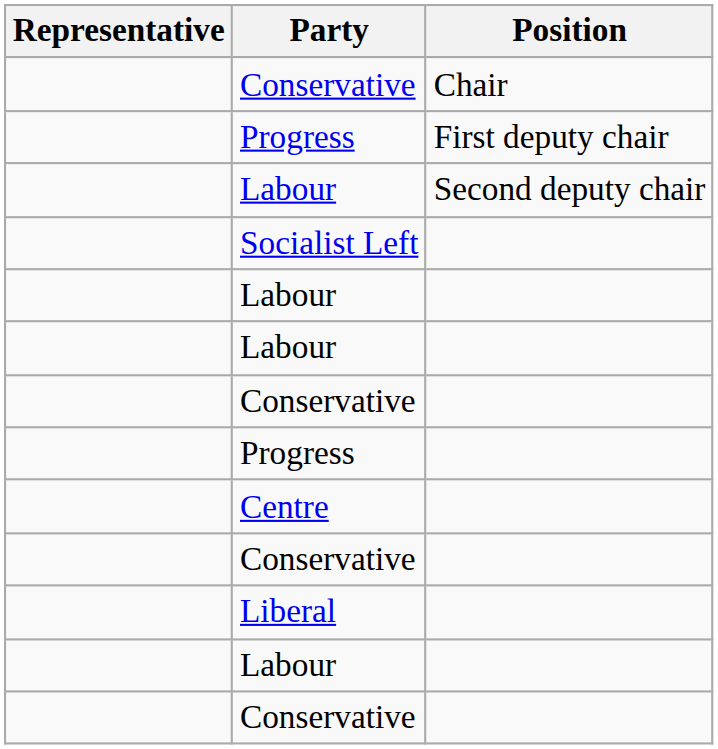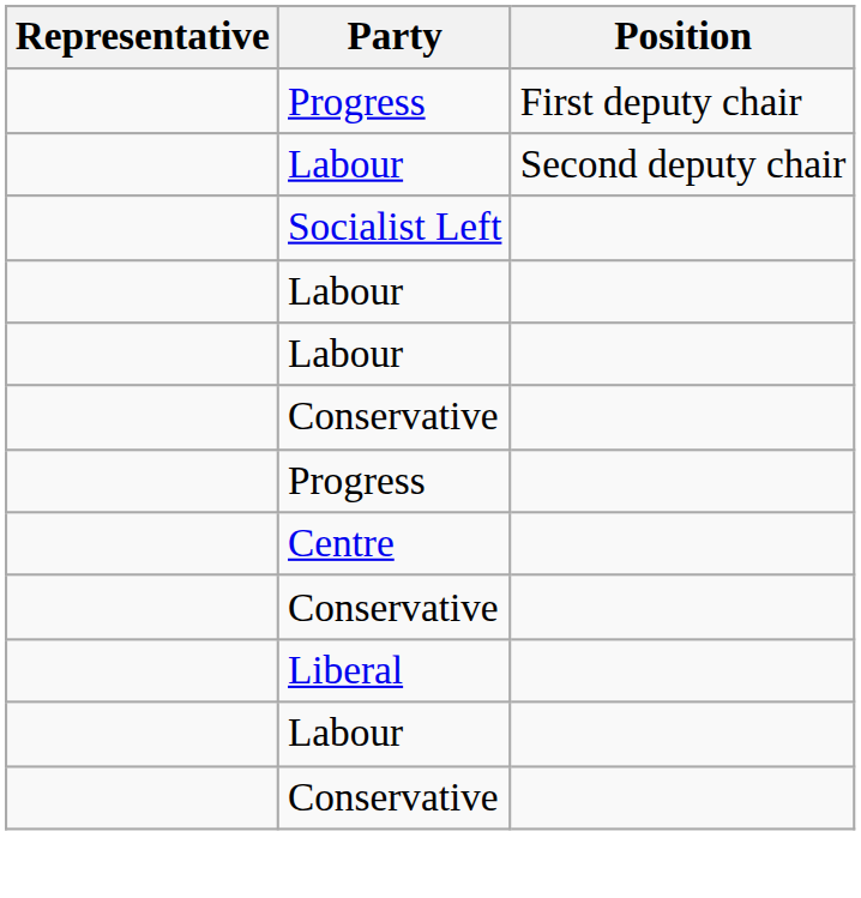 <table class="wikitable sortable">
 <tr>
 <th>Representative</th>
 <th>Party</th>
 <th>Position</th>
-</tr>
-<tr>
-<td></td>
-<td><a href='#'>Conservative</a></td>
-<td>Chair</td>
 </tr>
 <tr>
 <td></td>
 <td><a href='#'>Progress</a></td>
 <td>First deputy chair</td>
 </tr>
 <tr>
 <td></td>
 <td><a href='#'>Labour</a></td>
 <td>Second deputy chair</td>
 </tr>
 <tr>
 <td></td>
 <td><a href='#'>Socialist Left</a></td>
 <td></td>
 </tr>
 <tr>
 <td></td>
 <td>Labour</td>
 <td></td>
 </tr>
 <tr>
 <td></td>
 <td>Labour</td>
 <td></td>
 </tr>
 <tr>
 <td></td>
 <td>Conservative</td>
 <td></td>
 </tr>
 <tr>
 <td></td>
 <td>Progress</td>
 <td></td>
 </tr>
 <tr>
 <td></td>
 <td><a href='#'>Centre</a></td>
 <td></td>
 </tr>
 <tr>
 <td></td>
 <td>Conservative</td>
 <td></td>
 </tr>
 <tr>
 <td></td>
 <td><a href='#'>Liberal</a></td>
 <td></td>
 </tr>
 <tr>
 <td></td>
 <td>Labour</td>
 <td></td>
 </tr>
 <tr>
 <td></td>
 <td>Conservative</td>
 <td></td>
 </tr>
 </table>
